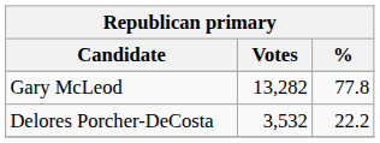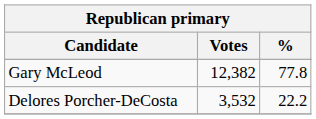 <table class="wikitable" align="left" style="margin: 1em 1em 1em 0; font-size: 95%;">
 <tr>
 <th colspan="3">Republican primary</th>
 </tr>
 <tr>
 <th colspan="1" style="width: 170px">Candidate</th>
 <th style="width: 50px">Votes</th>
 <th style="width: 40px">%</th>
 </tr>
 <tr>
 </tr>
 <tr>
 <td>Gary McLeod</td>
-<td align="right">13,282</td>
+<td align="right">12,382</td>
 <td align="right">77.8</td>
 </tr>
 <tr>
 <td>Delores Porcher-DeCosta</td>
 <td align="right">3,532</td>
 <td align="right">22.2</td>
 </tr>
 <tr>
 </tr>
 </table>
